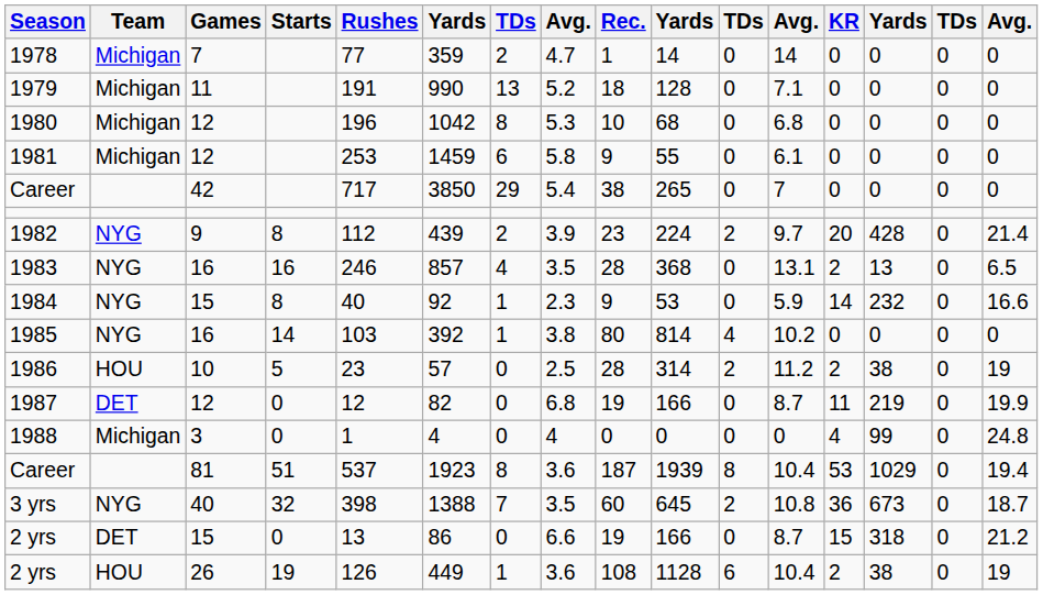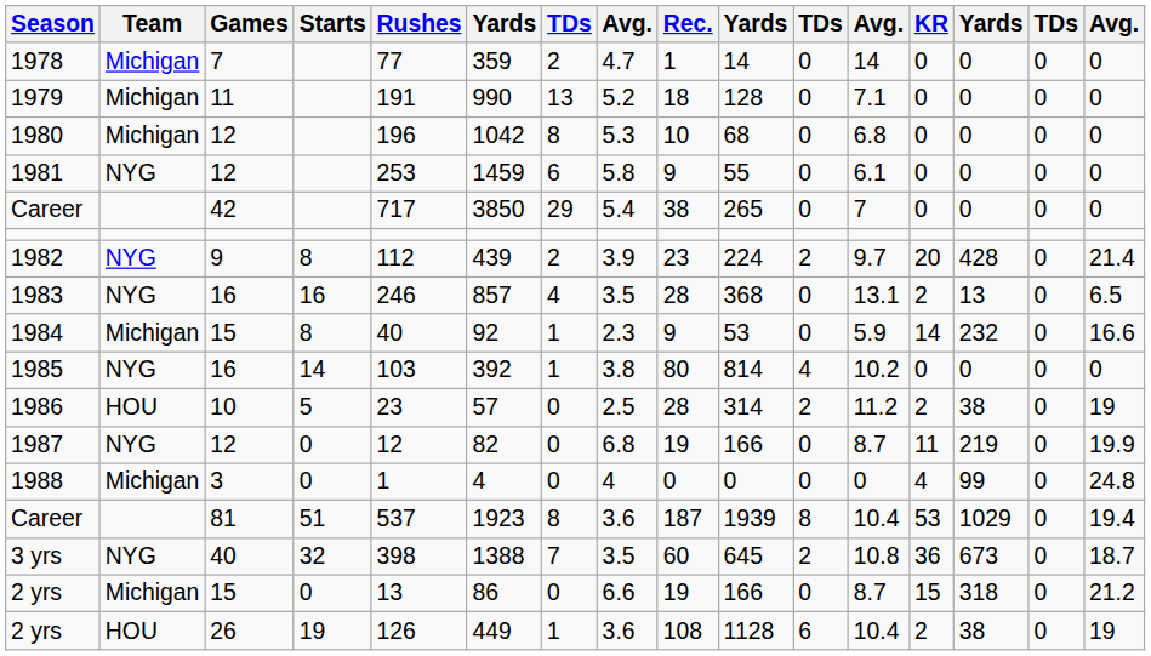 <table class=wikitable>
 <tr>
 <th><a href='#'>Season</a></th>
 <th>Team</th>
 <th>Games</th>
 <th>Starts</th>
 <th><a href='#'>Rushes</a></th>
 <th>Yards</th>
 <th><a href='#'>TDs</a></th>
 <th>Avg.</th>
 <th><a href='#'>Rec.</a></th>
 <th>Yards</th>
 <th>TDs</th>
 <th>Avg.</th>
 <th><a href='#'>KR</a></th>
 <th>Yards</th>
 <th>TDs</th>
 <th>Avg.</th>
 </tr>
 <tr>
 <td>1978</td>
 <td><a href='#'>Michigan</a></td>
 <td>7</td>
 <td></td>
 <td>77</td>
 <td>359</td>
 <td>2</td>
 <td>4.7</td>
 <td>1</td>
 <td>14</td>
 <td>0</td>
 <td>14</td>
 <td>0</td>
 <td>0</td>
 <td>0</td>
 <td>0</td>
 </tr>
 <tr>
 <td>1979</td>
 <td>Michigan</td>
 <td>11</td>
 <td></td>
 <td>191</td>
 <td>990</td>
 <td>13</td>
 <td>5.2</td>
 <td>18</td>
 <td>128</td>
 <td>0</td>
 <td>7.1</td>
 <td>0</td>
 <td>0</td>
 <td>0</td>
 <td>0</td>
 </tr>
 <tr>
 <td>1980</td>
 <td>Michigan</td>
 <td>12</td>
 <td></td>
 <td>196</td>
 <td>1042</td>
 <td>8</td>
 <td>5.3</td>
 <td>10</td>
 <td>68</td>
 <td>0</td>
 <td>6.8</td>
 <td>0</td>
 <td>0</td>
 <td>0</td>
 <td>0</td>
 </tr>
 <tr>
 <td>1981</td>
-<td>Michigan</td>
+<td>NYG</td>
 <td>12</td>
 <td></td>
 <td>253</td>
 <td>1459</td>
 <td>6</td>
 <td>5.8</td>
 <td>9</td>
 <td>55</td>
 <td>0</td>
 <td>6.1</td>
 <td>0</td>
 <td>0</td>
 <td>0</td>
 <td>0</td>
 </tr>
 <tr>
 <td>Career</td>
 <td></td>
 <td>42</td>
 <td></td>
 <td>717</td>
 <td>3850</td>
 <td>29</td>
 <td>5.4</td>
 <td>38</td>
 <td>265</td>
 <td>0</td>
 <td>7</td>
 <td>0</td>
 <td>0</td>
 <td>0</td>
 <td>0</td>
 </tr>
 <tr>
 <td></td>
 <td></td>
 <td></td>
 <td></td>
 <td></td>
 <td></td>
 <td></td>
 <td></td>
 <td></td>
 <td></td>
 <td></td>
 <td></td>
 <td></td>
 <td></td>
 <td></td>
 <td></td>
 </tr>
 <tr>
 <td>1982</td>
 <td><a href='#'>NYG</a></td>
 <td>9</td>
 <td>8</td>
 <td>112</td>
 <td>439</td>
 <td>2</td>
 <td>3.9</td>
 <td>23</td>
 <td>224</td>
 <td>2</td>
 <td>9.7</td>
 <td>20</td>
 <td>428</td>
 <td>0</td>
 <td>21.4</td>
 </tr>
 <tr>
 <td>1983</td>
 <td>NYG</td>
 <td>16</td>
 <td>16</td>
 <td>246</td>
 <td>857</td>
 <td>4</td>
 <td>3.5</td>
 <td>28</td>
 <td>368</td>
 <td>0</td>
 <td>13.1</td>
 <td>2</td>
 <td>13</td>
 <td>0</td>
 <td>6.5</td>
 </tr>
 <tr>
 <td>1984</td>
-<td>NYG</td>
+<td>Michigan</td>
 <td>15</td>
 <td>8</td>
 <td>40</td>
 <td>92</td>
 <td>1</td>
 <td>2.3</td>
 <td>9</td>
 <td>53</td>
 <td>0</td>
 <td>5.9</td>
 <td>14</td>
 <td>232</td>
 <td>0</td>
 <td>16.6</td>
 </tr>
 <tr>
 <td>1985</td>
 <td>NYG</td>
 <td>16</td>
 <td>14</td>
 <td>103</td>
 <td>392</td>
 <td>1</td>
 <td>3.8</td>
 <td>80</td>
 <td>814</td>
 <td>4</td>
 <td>10.2</td>
 <td>0</td>
 <td>0</td>
 <td>0</td>
 <td>0</td>
 </tr>
 <tr>
 <td>1986</td>
 <td>HOU</td>
 <td>10</td>
 <td>5</td>
 <td>23</td>
 <td>57</td>
 <td>0</td>
 <td>2.5</td>
 <td>28</td>
 <td>314</td>
 <td>2</td>
 <td>11.2</td>
 <td>2</td>
 <td>38</td>
 <td>0</td>
 <td>19</td>
 </tr>
 <tr>
 <td>1987</td>
-<td><a href='#'>DET</a></td>
+<td>NYG</td>
 <td>12</td>
 <td>0</td>
 <td>12</td>
 <td>82</td>
 <td>0</td>
 <td>6.8</td>
 <td>19</td>
 <td>166</td>
 <td>0</td>
 <td>8.7</td>
 <td>11</td>
 <td>219</td>
 <td>0</td>
 <td>19.9</td>
 </tr>
 <tr>
 <td>1988</td>
 <td>Michigan</td>
 <td>3</td>
 <td>0</td>
 <td>1</td>
 <td>4</td>
 <td>0</td>
 <td>4</td>
 <td>0</td>
 <td>0</td>
 <td>0</td>
 <td>0</td>
 <td>4</td>
 <td>99</td>
 <td>0</td>
 <td>24.8</td>
 </tr>
 <tr>
 <td>Career</td>
 <td></td>
 <td>81</td>
 <td>51</td>
 <td>537</td>
 <td>1923</td>
 <td>8</td>
 <td>3.6</td>
 <td>187</td>
 <td>1939</td>
 <td>8</td>
 <td>10.4</td>
 <td>53</td>
 <td>1029</td>
 <td>0</td>
 <td>19.4</td>
 </tr>
 <tr>
 <td>3 yrs</td>
 <td>NYG</td>
 <td>40</td>
 <td>32</td>
 <td>398</td>
 <td>1388</td>
 <td>7</td>
 <td>3.5</td>
 <td>60</td>
 <td>645</td>
 <td>2</td>
 <td>10.8</td>
 <td>36</td>
 <td>673</td>
 <td>0</td>
 <td>18.7</td>
 </tr>
 <tr>
 <td>2 yrs</td>
-<td>DET</td>
+<td>Michigan</td>
 <td>15</td>
 <td>0</td>
 <td>13</td>
 <td>86</td>
 <td>0</td>
 <td>6.6</td>
 <td>19</td>
 <td>166</td>
 <td>0</td>
 <td>8.7</td>
 <td>15</td>
 <td>318</td>
 <td>0</td>
 <td>21.2</td>
 </tr>
 <tr>
 <td>2 yrs</td>
 <td>HOU</td>
 <td>26</td>
 <td>19</td>
 <td>126</td>
 <td>449</td>
 <td>1</td>
 <td>3.6</td>
 <td>108</td>
 <td>1128</td>
 <td>6</td>
 <td>10.4</td>
 <td>2</td>
 <td>38</td>
 <td>0</td>
 <td>19</td>
 </tr>
 </table>
